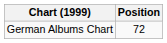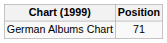 <table class="wikitable sortable plainrowheaders" style="text-align:center;">
 <tr>
 <th scope="column">Chart (1999)</th>
 <th scope="column">Position</th>
 </tr>
 <tr>
 <td align="left">German Albums Chart</td>
-<td align="center">72</td>
+<td align="center">71</td>
 </tr>
 </table>
